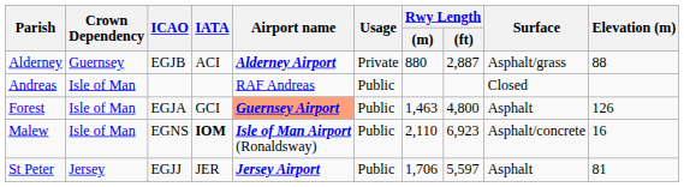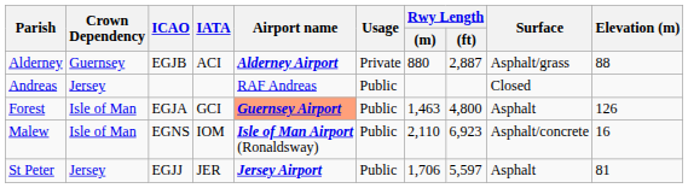 <table class="wikitable sortable">
 <tr>
 <th rowspan=2>Parish</th>
 <th rowspan=2>Crown<br>Dependency</th>
 <th rowspan=2><a href='#'>ICAO</a></th>
 <th rowspan=2><a href='#'>IATA</a></th>
 <th rowspan=2>Airport name</th>
 <th rowspan=2>Usage</th>
 <th colspan=2><a href='#'>Rwy Length</a></th>
 <th rowspan=2>Surface</th>
 <th rowspan=2>Elevation (m)</th>
 </tr>
 <tr>
 <th>(m)</th>
 <th>(ft)</th>
 </tr>
 <tr valign=top>
 <td><a href='#'>Alderney</a></td>
 <td><a href='#'>Guernsey</a></td>
 <td>EGJB</td>
 <td>ACI</td>
 <td><strong><em><a href='#'>Alderney Airport</a></em></strong></td>
 <td>Private</td>
 <td>880</td>
 <td>2,887</td>
 <td>Asphalt/grass</td>
 <td>88</td>
 </tr>
 <tr valign=top>
 <td><a href='#'>Andreas</a></td>
-<td><a href='#'>Isle of Man</a></td>
+<td><a href='#'>Jersey</a></td>
 <td></td>
 <td></td>
 <td><a href='#'>RAF Andreas</a></td>
 <td>Public</td>
 <td></td>
 <td></td>
 <td>Closed</td>
 </tr>
 <tr valign=top>
 <td><a href='#'>Forest</a></td>
 <td><a href='#'>Isle of Man</a></td>
 <td>EGJA</td>
 <td>GCI</td>
 <td style="background: lightsalmon;"><strong><em><a href='#'>Guernsey Airport</a></em></strong></td>
 <td>Public</td>
 <td>1,463</td>
 <td>4,800</td>
 <td>Asphalt</td>
 <td>126</td>
 </tr>
 <tr valign=top>
 <td><a href='#'>Malew</a></td>
 <td><a href='#'>Isle of Man</a></td>
 <td>EGNS</td>
-<td><strong>IOM</strong></td>
+<td>IOM</td>
 <td><strong><em><a href='#'>Isle of Man Airport</a></em></strong><br>(Ronaldsway)</td>
 <td>Public</td>
 <td>2,110</td>
 <td>6,923</td>
 <td>Asphalt/concrete</td>
 <td>16</td>
 </tr>
 <tr valign=top>
 <td><a href='#'>St Peter</a></td>
 <td><a href='#'>Jersey</a></td>
 <td>EGJJ</td>
 <td>JER</td>
 <td><strong><em><a href='#'>Jersey Airport</a></em></strong></td>
 <td>Public</td>
 <td>1,706</td>
 <td>5,597</td>
 <td>Asphalt</td>
 <td>81</td>
 </tr>
 </table>
